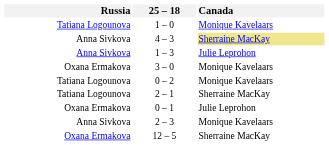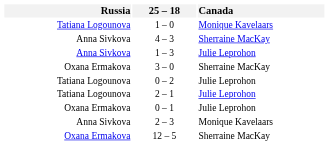 <table style="font-size:90%">
 <tr style="font-size:110%; background:#f2f2f2">
 <td style="width:12em" align=right><strong>Russia</strong> </td>
 <td style="width:6em" align=center><strong>25 – 18</strong></td>
 <td style="width:12em"> <strong>Canada</strong></td>
 </tr>
 <tr>
 <td align=right><a href='#'>Tatiana Logounova</a></td>
 <td align=center>1 – 0</td>
 <td><a href='#'>Monique Kavelaars</a></td>
 </tr>
 <tr>
 <td align=right>Anna Sivkova</td>
 <td align=center>4 – 3</td>
-<td style="background: khaki;"><a href='#'>Sherraine MacKay</a></td>
+<td><a href='#'>Sherraine MacKay</a></td>
 </tr>
 <tr>
 <td align=right><a href='#'>Anna Sivkova</a></td>
 <td align=center>1 – 3</td>
 <td><a href='#'>Julie Leprohon</a></td>
 </tr>
 <tr>
 <td align=right>Oxana Ermakova</td>
 <td align=center>3 – 0</td>
-<td>Monique Kavelaars</td>
+<td>Sherraine MacKay</td>
 </tr>
 <tr>
 <td align=right>Tatiana Logounova</td>
 <td align=center>0 – 2</td>
-<td>Monique Kavelaars</td>
+<td>Julie Leprohon</td>
 </tr>
 <tr>
 <td align=right>Tatiana Logounova</td>
 <td align=center>2 – 1</td>
-<td>Sherraine MacKay</td>
+<td><a href='#'>Julie Leprohon</a></td>
 </tr>
 <tr>
 <td align=right>Oxana Ermakova</td>
 <td align=center>0 – 1</td>
 <td>Julie Leprohon</td>
 </tr>
 <tr>
 <td align=right>Anna Sivkova</td>
 <td align=center>2 – 3</td>
 <td>Monique Kavelaars</td>
 </tr>
 <tr>
 <td align=right><a href='#'>Oxana Ermakova</a></td>
 <td align=center>12 – 5</td>
 <td>Sherraine MacKay</td>
 </tr>
 </table>
